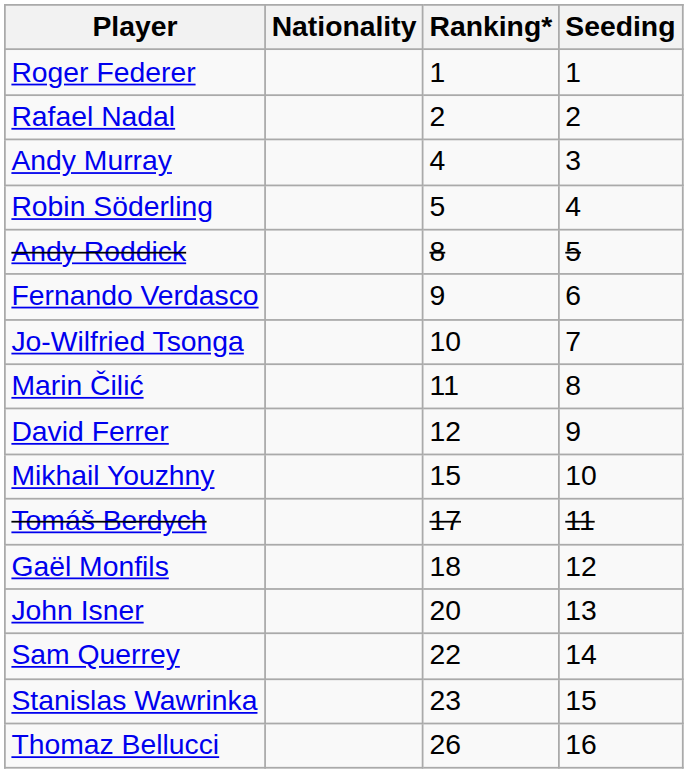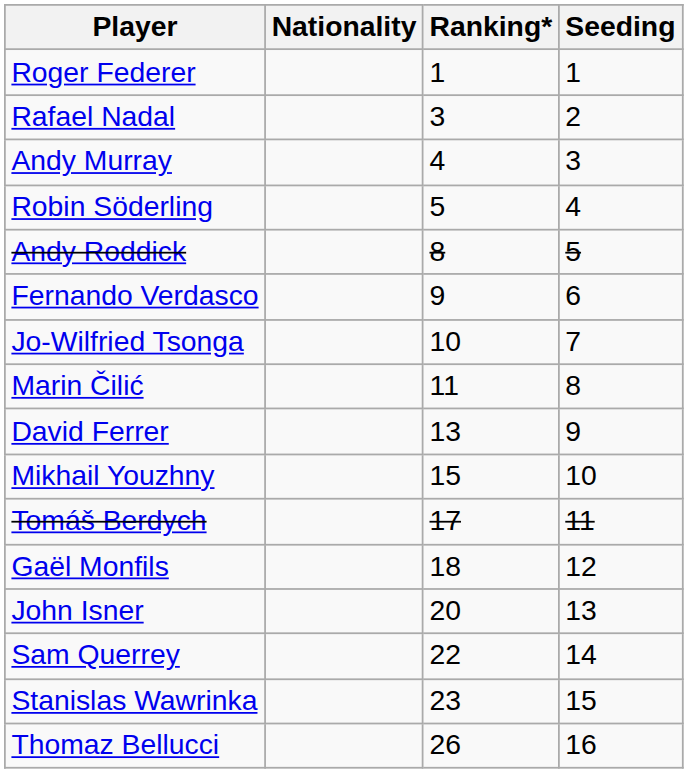 <table class="wikitable" border="1">
 <tr>
 <th>Player</th>
 <th>Nationality</th>
 <th>Ranking*</th>
 <th>Seeding</th>
 </tr>
 <tr>
 <td><a href='#'>Roger Federer</a></td>
 <td></td>
 <td>1</td>
 <td>1</td>
 </tr>
 <tr>
 <td><a href='#'>Rafael Nadal</a></td>
 <td></td>
-<td>2</td>
+<td>3</td>
 <td>2</td>
 </tr>
 <tr>
 <td><a href='#'>Andy Murray</a></td>
 <td></td>
 <td>4</td>
 <td>3</td>
 </tr>
 <tr>
 <td><a href='#'>Robin Söderling</a></td>
 <td></td>
 <td>5</td>
 <td>4</td>
 </tr>
 <tr>
 <td><s><a href='#'>Andy Roddick</a></s></td>
 <td><s></s></td>
 <td><s>8</s></td>
 <td><s>5</s></td>
 </tr>
 <tr>
 <td><a href='#'>Fernando Verdasco</a></td>
 <td></td>
 <td>9</td>
 <td>6</td>
 </tr>
 <tr>
 <td><a href='#'>Jo-Wilfried Tsonga</a></td>
 <td></td>
 <td>10</td>
 <td>7</td>
 </tr>
 <tr>
 <td><a href='#'>Marin Čilić</a></td>
 <td></td>
 <td>11</td>
 <td>8</td>
 </tr>
 <tr>
 <td><a href='#'>David Ferrer</a></td>
 <td></td>
-<td>12</td>
+<td>13</td>
 <td>9</td>
 </tr>
 <tr>
 <td><a href='#'>Mikhail Youzhny</a></td>
 <td></td>
 <td>15</td>
 <td>10</td>
 </tr>
 <tr>
 <td><s> <a href='#'>Tomáš Berdych</a></s></td>
 <td><s> </s></td>
 <td><s> 17</s></td>
 <td><s> 11</s></td>
 </tr>
 <tr>
 <td><a href='#'>Gaël Monfils</a></td>
 <td></td>
 <td>18</td>
 <td>12</td>
 </tr>
 <tr>
 <td><a href='#'>John Isner</a></td>
 <td></td>
 <td>20</td>
 <td>13</td>
 </tr>
 <tr>
 <td><a href='#'>Sam Querrey</a></td>
 <td></td>
 <td>22</td>
 <td>14</td>
 </tr>
 <tr>
 <td><a href='#'>Stanislas Wawrinka</a></td>
 <td></td>
 <td>23</td>
 <td>15</td>
 </tr>
 <tr>
 <td><a href='#'>Thomaz Bellucci</a></td>
 <td></td>
 <td>26</td>
 <td>16</td>
 </tr>
 </table>
